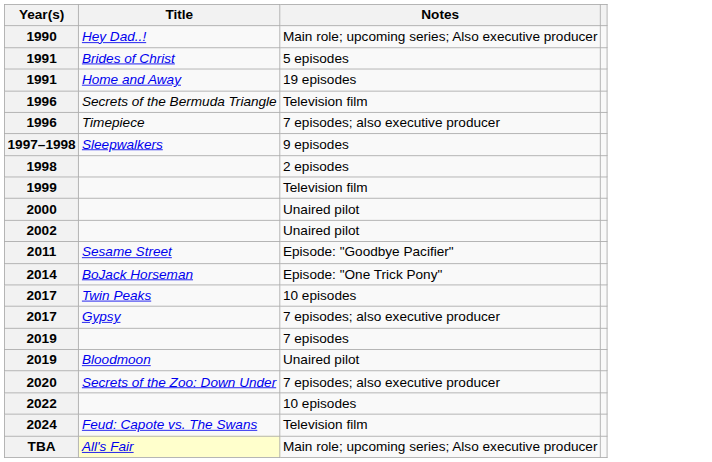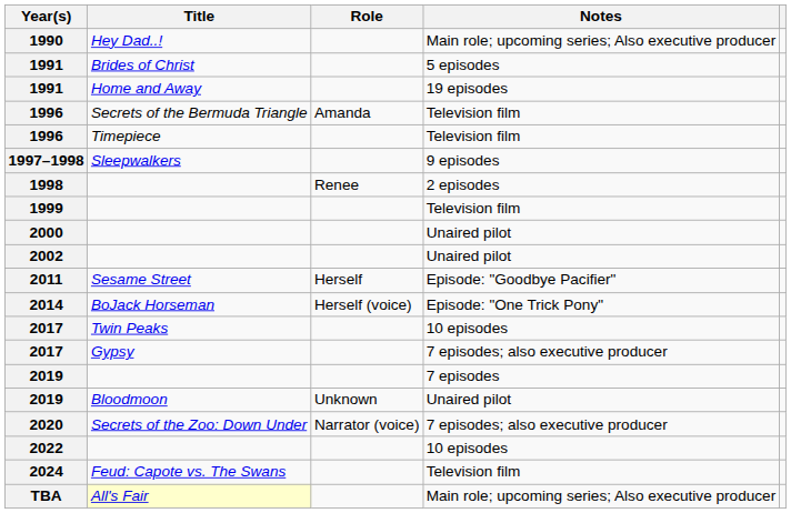 <table class="wikitable plainrowheaders sortable">
 <tr>
 <th scope="col">Year(s)</th>
 <th scope="col">Title</th>
+<th scope="col">Role</th>
 <th scope="col" class="unsortable">Notes</th>
 <th scope="col" class="unsortable"></th>
 </tr>
 <tr>
 <th scope=row>1990</th>
 <td><em><a href='#'>Hey Dad..!</a></em></td>
+<td></td>
 <td>Main role; upcoming series; Also executive producer</td>
 <td style="text-align:center;"></td>
 </tr>
 <tr>
 <th scope=row>1991</th>
 <td><em><a href='#'>Brides of Christ</a></em></td>
+<td></td>
 <td>5 episodes</td>
 <td style="text-align:center;"></td>
 </tr>
 <tr>
 <th scope=row>1991</th>
 <td><em><a href='#'>Home and Away</a></em></td>
+<td></td>
 <td>19 episodes</td>
 <td style="text-align:center;"></td>
 </tr>
 <tr>
 <th scope=row>1996</th>
 <td><em>Secrets of the Bermuda Triangle</em></td>
+<td>Amanda</td>
 <td>Television film</td>
 <td style="text-align:center;"></td>
 </tr>
 <tr>
 <th scope=row>1996</th>
 <td><em>Timepiece</em></td>
-<td>7 episodes; also executive producer</td>
+<td></td>
+<td>Television film</td>
 <td style="text-align:center;"></td>
 </tr>
 <tr>
 <th scope=row>1997–1998</th>
 <td><em><a href='#'>Sleepwalkers</a></em></td>
+<td></td>
 <td>9 episodes</td>
 <td style="text-align:center;"></td>
 </tr>
 <tr>
 <th scope=row>1998</th>
 <td><em></em></td>
+<td>Renee</td>
 <td>2 episodes</td>
 <td style="text-align:center;"></td>
 </tr>
 <tr>
 <th scope=row>1999</th>
 <td><em></em></td>
+<td></td>
 <td>Television film</td>
 <td style="text-align:center;"></td>
 </tr>
 <tr>
 <th scope=row>2000</th>
 <td><em></em></td>
+<td></td>
 <td>Unaired pilot</td>
 <td style="text-align:center;"></td>
 </tr>
 <tr>
 <th scope=row>2002</th>
 <td><em></em></td>
+<td></td>
 <td>Unaired pilot</td>
 <td style="text-align:center;"></td>
 </tr>
 <tr>
 <th scope=row>2011</th>
 <td><em><a href='#'>Sesame Street</a></em></td>
+<td>Herself</td>
 <td>Episode: "Goodbye Pacifier"</td>
 <td style="text-align:center;"></td>
 </tr>
 <tr>
 <th scope=row>2014</th>
 <td><em><a href='#'>BoJack Horseman</a></em></td>
+<td>Herself (voice)</td>
 <td>Episode: "One Trick Pony"</td>
 <td style="text-align:center;"></td>
 </tr>
 <tr>
 <th scope=row>2017</th>
 <td><em><a href='#'>Twin Peaks</a></em></td>
+<td></td>
 <td>10 episodes</td>
 <td style="text-align:center;"></td>
 </tr>
 <tr>
 <th scope=row>2017</th>
 <td><em><a href='#'>Gypsy</a></em></td>
+<td></td>
 <td>7 episodes; also executive producer</td>
 <td style="text-align:center;"></td>
 </tr>
 <tr>
 <th scope=row>2019</th>
 <td><em></em></td>
+<td></td>
 <td>7 episodes</td>
 <td style="text-align:center;"></td>
 </tr>
 <tr>
 <th scope=row>2019</th>
 <td><em><a href='#'>Bloodmoon</a></em></td>
+<td>Unknown</td>
 <td>Unaired pilot</td>
 <td></td>
 </tr>
 <tr>
 <th scope=row>2020</th>
 <td><em><a href='#'>Secrets of the Zoo: Down Under</a></em></td>
+<td>Narrator (voice)</td>
 <td>7 episodes; also executive producer</td>
 <td style="text-align:center;"></td>
 </tr>
 <tr>
 <th scope=row>2022</th>
 <td><em></em></td>
+<td></td>
 <td>10 episodes</td>
 <td style="text-align:center;"></td>
 </tr>
 <tr>
 <th scope=row>2024</th>
 <td><em><a href='#'>Feud: Capote vs. The Swans</a></em></td>
+<td></td>
 <td>Television film</td>
 <td style="text-align:center;"></td>
 </tr>
 <tr>
 <th scope="row">TBA</th>
 <td style="background:#ffc;"><em><a href='#'>All's Fair</a></em> </td>
+<td></td>
 <td>Main role; upcoming series; Also executive producer</td>
 <td style="text-align:center;"></td>
 </tr>
 </table>
